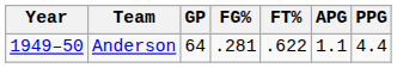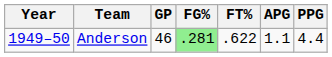 <table class="wikitable sortable" style="font-size:95%; text-align:right;">
 <tr>
 <th>Year</th>
 <th>Team</th>
 <th>GP</th>
 <th>FG%</th>
 <th>FT%</th>
 <th>APG</th>
 <th>PPG</th>
 </tr>
 <tr>
 <td style="text-align:left;"><a href='#'>1949–50</a></td>
 <td style="text-align:left;"><a href='#'>Anderson</a></td>
-<td>64</td>
-<td>.281</td>
+<td>46</td>
+<td style="background: lightgreen;">.281</td>
 <td>.622</td>
 <td>1.1</td>
 <td>4.4</td>
 </tr>
 </table>
